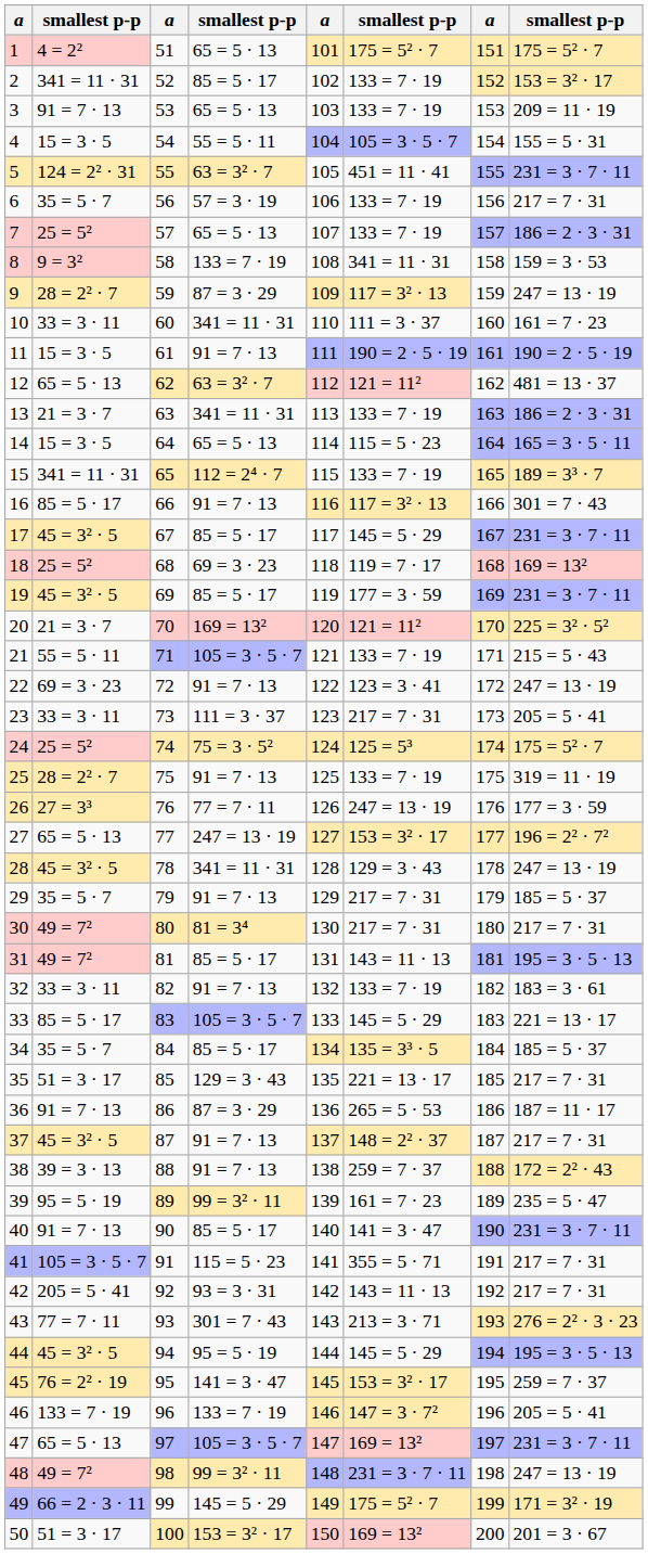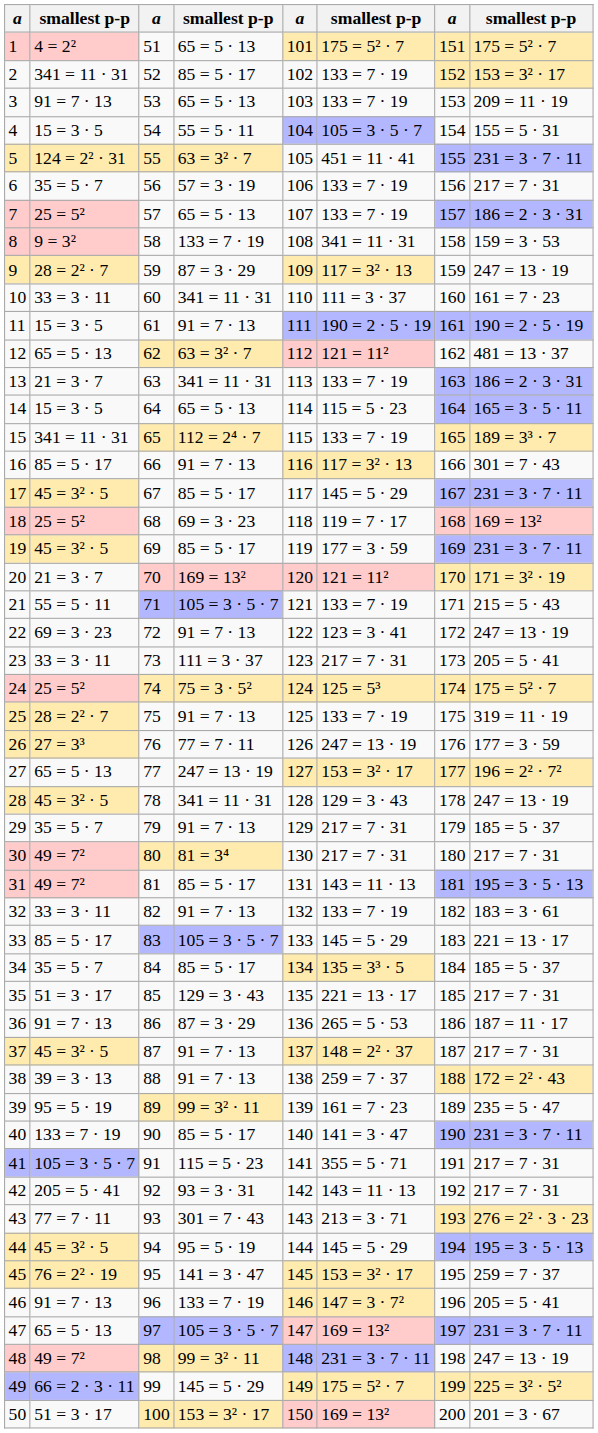 <table class="wikitable">
 <tr>
 <th><em>a</em></th>
 <th>smallest p-p</th>
 <th><em>a</em></th>
 <th>smallest p-p</th>
 <th><em>a</em></th>
 <th>smallest p-p</th>
 <th><em>a</em></th>
 <th>smallest p-p</th>
 </tr>
 <tr>
 <td bgcolor="#FFCBCB">1</td>
 <td bgcolor="#FFCBCB">4 = 2²</td>
 <td>51</td>
 <td>65 = 5 · 13</td>
 <td bgcolor="#FFEBAD">101</td>
 <td bgcolor="#FFEBAD">175 = 5² · 7</td>
 <td bgcolor="#FFEBAD">151</td>
 <td bgcolor="#FFEBAD">175 = 5² · 7</td>
 </tr>
 <tr>
 <td>2</td>
 <td>341 = 11 · 31</td>
 <td>52</td>
 <td>85 = 5 · 17</td>
 <td>102</td>
 <td>133 = 7 · 19</td>
 <td bgcolor="#FFEBAD">152</td>
 <td bgcolor="#FFEBAD">153 = 3² · 17</td>
 </tr>
 <tr>
 <td>3</td>
 <td>91 = 7 · 13</td>
 <td>53</td>
 <td>65 = 5 · 13</td>
 <td>103</td>
 <td>133 = 7 · 19</td>
 <td>153</td>
 <td>209 = 11 · 19</td>
 </tr>
 <tr>
 <td>4</td>
 <td>15 = 3 · 5</td>
 <td>54</td>
 <td>55 = 5 · 11</td>
 <td bgcolor="#B3B7FF">104</td>
 <td bgcolor="#B3B7FF">105 = 3 · 5 · 7</td>
 <td>154</td>
 <td>155 = 5 · 31</td>
 </tr>
 <tr>
 <td bgcolor="#FFEBAD">5</td>
 <td bgcolor="#FFEBAD">124 = 2² · 31</td>
 <td bgcolor="#FFEBAD">55</td>
 <td bgcolor="#FFEBAD">63 = 3² · 7</td>
 <td>105</td>
 <td>451 = 11 · 41</td>
 <td bgcolor="#B3B7FF">155</td>
 <td bgcolor="#B3B7FF">231 = 3 · 7 · 11</td>
 </tr>
 <tr>
 <td>6</td>
 <td>35 = 5 · 7</td>
 <td>56</td>
 <td>57 = 3 · 19</td>
 <td>106</td>
 <td>133 = 7 · 19</td>
 <td>156</td>
 <td>217 = 7 · 31</td>
 </tr>
 <tr>
 <td bgcolor="#FFCBCB">7</td>
 <td bgcolor="#FFCBCB">25 = 5²</td>
 <td>57</td>
 <td>65 = 5 · 13</td>
 <td>107</td>
 <td>133 = 7 · 19</td>
 <td bgcolor="#B3B7FF">157</td>
 <td bgcolor="#B3B7FF">186 = 2 · 3 · 31</td>
 </tr>
 <tr>
 <td bgcolor="#FFCBCB">8</td>
 <td bgcolor="#FFCBCB">9 = 3²</td>
 <td>58</td>
 <td>133 = 7 · 19</td>
 <td>108</td>
 <td>341 = 11 · 31</td>
 <td>158</td>
 <td>159 = 3 · 53</td>
 </tr>
 <tr>
 <td bgcolor="#FFEBAD">9</td>
 <td bgcolor="#FFEBAD">28 = 2² · 7</td>
 <td>59</td>
 <td>87 = 3 · 29</td>
 <td bgcolor="#FFEBAD">109</td>
 <td bgcolor="#FFEBAD">117 = 3² · 13</td>
 <td>159</td>
 <td>247 = 13 · 19</td>
 </tr>
 <tr>
 <td>10</td>
 <td>33 = 3 · 11</td>
 <td>60</td>
 <td>341 = 11 · 31</td>
 <td>110</td>
 <td>111 = 3 · 37</td>
 <td>160</td>
 <td>161 = 7 · 23</td>
 </tr>
 <tr>
 <td>11</td>
 <td>15 = 3 · 5</td>
 <td>61</td>
 <td>91 = 7 · 13</td>
 <td bgcolor="#B3B7FF">111</td>
 <td bgcolor="#B3B7FF">190 = 2 · 5 · 19</td>
 <td bgcolor="#B3B7FF">161</td>
 <td bgcolor="#B3B7FF">190 = 2 · 5 · 19</td>
 </tr>
 <tr>
 <td>12</td>
 <td>65 = 5 · 13</td>
 <td bgcolor="#FFEBAD">62</td>
 <td bgcolor="#FFEBAD">63 = 3² · 7</td>
 <td bgcolor="#FFCBCB">112</td>
 <td bgcolor="#FFCBCB">121 = 11²</td>
 <td>162</td>
 <td>481 = 13 · 37</td>
 </tr>
 <tr>
 <td>13</td>
 <td>21 = 3 · 7</td>
 <td>63</td>
 <td>341 = 11 · 31</td>
 <td>113</td>
 <td>133 = 7 · 19</td>
 <td bgcolor="#B3B7FF">163</td>
 <td bgcolor="#B3B7FF">186 = 2 · 3 · 31</td>
 </tr>
 <tr>
 <td>14</td>
 <td>15 = 3 · 5</td>
 <td>64</td>
 <td>65 = 5 · 13</td>
 <td>114</td>
 <td>115 = 5 · 23</td>
 <td bgcolor="#B3B7FF">164</td>
 <td bgcolor="#B3B7FF">165 = 3 · 5 · 11</td>
 </tr>
 <tr>
 <td>15</td>
 <td>341 = 11 · 31</td>
 <td bgcolor="#FFEBAD">65</td>
 <td bgcolor="#FFEBAD">112 = 2⁴ · 7</td>
 <td>115</td>
 <td>133 = 7 · 19</td>
 <td bgcolor="#FFEBAD">165</td>
 <td bgcolor="#FFEBAD">189 = 3³ · 7</td>
 </tr>
 <tr>
 <td>16</td>
 <td>85 = 5 · 17</td>
 <td>66</td>
 <td>91 = 7 · 13</td>
 <td bgcolor="#FFEBAD">116</td>
 <td bgcolor="#FFEBAD">117 = 3² · 13</td>
 <td>166</td>
 <td>301 = 7 · 43</td>
 </tr>
 <tr>
 <td bgcolor="#FFEBAD">17</td>
 <td bgcolor="#FFEBAD">45 = 3² · 5</td>
 <td>67</td>
 <td>85 = 5 · 17</td>
 <td>117</td>
 <td>145 = 5 · 29</td>
 <td bgcolor="#B3B7FF">167</td>
 <td bgcolor="#B3B7FF">231 = 3 · 7 · 11</td>
 </tr>
 <tr>
 <td bgcolor="#FFCBCB">18</td>
 <td bgcolor="#FFCBCB">25 = 5²</td>
 <td>68</td>
 <td>69 = 3 · 23</td>
 <td>118</td>
 <td>119 = 7 · 17</td>
 <td bgcolor="#FFCBCB">168</td>
 <td bgcolor="#FFCBCB">169 = 13²</td>
 </tr>
 <tr>
 <td bgcolor="#FFEBAD">19</td>
 <td bgcolor="#FFEBAD">45 = 3² · 5</td>
 <td>69</td>
 <td>85 = 5 · 17</td>
 <td>119</td>
 <td>177 = 3 · 59</td>
 <td bgcolor="#B3B7FF">169</td>
 <td bgcolor="#B3B7FF">231 = 3 · 7 · 11</td>
 </tr>
 <tr>
 <td>20</td>
 <td>21 = 3 · 7</td>
 <td bgcolor="#FFCBCB">70</td>
 <td bgcolor="#FFCBCB">169 = 13²</td>
 <td bgcolor="#FFCBCB">120</td>
 <td bgcolor="#FFCBCB">121 = 11²</td>
 <td bgcolor="#FFEBAD">170</td>
-<td bgcolor="#FFEBAD">225 = 3² · 5²</td>
+<td bgcolor="#FFEBAD">171 = 3² · 19</td>
 </tr>
 <tr>
 <td>21</td>
 <td>55 = 5 · 11</td>
 <td bgcolor="#B3B7FF">71</td>
 <td bgcolor="#B3B7FF">105 = 3 · 5 · 7</td>
 <td>121</td>
 <td>133 = 7 · 19</td>
 <td>171</td>
 <td>215 = 5 · 43</td>
 </tr>
 <tr>
 <td>22</td>
 <td>69 = 3 · 23</td>
 <td>72</td>
 <td>91 = 7 · 13</td>
 <td>122</td>
 <td>123 = 3 · 41</td>
 <td>172</td>
 <td>247 = 13 · 19</td>
 </tr>
 <tr>
 <td>23</td>
 <td>33 = 3 · 11</td>
 <td>73</td>
 <td>111 = 3 · 37</td>
 <td>123</td>
 <td>217 = 7 · 31</td>
 <td>173</td>
 <td>205 = 5 · 41</td>
 </tr>
 <tr>
 <td bgcolor="#FFCBCB">24</td>
 <td bgcolor="#FFCBCB">25 = 5²</td>
 <td bgcolor="#FFEBAD">74</td>
 <td bgcolor="#FFEBAD">75 = 3 · 5²</td>
 <td bgcolor="#FFEBAD">124</td>
 <td bgcolor="#FFEBAD">125 = 5³</td>
 <td bgcolor="#FFEBAD">174</td>
 <td bgcolor="#FFEBAD">175 = 5² · 7</td>
 </tr>
 <tr>
 <td bgcolor="#FFEBAD">25</td>
 <td bgcolor="#FFEBAD">28 = 2² · 7</td>
 <td>75</td>
 <td>91 = 7 · 13</td>
 <td>125</td>
 <td>133 = 7 · 19</td>
 <td>175</td>
 <td>319 = 11 · 19</td>
 </tr>
 <tr>
 <td bgcolor="#FFEBAD">26</td>
 <td bgcolor="#FFEBAD">27 = 3³</td>
 <td>76</td>
 <td>77 = 7 · 11</td>
 <td>126</td>
 <td>247 = 13 · 19</td>
 <td>176</td>
 <td>177 = 3 · 59</td>
 </tr>
 <tr>
 <td>27</td>
 <td>65 = 5 · 13</td>
 <td>77</td>
 <td>247 = 13 · 19</td>
 <td bgcolor="#FFEBAD">127</td>
 <td bgcolor="#FFEBAD">153 = 3² · 17</td>
 <td bgcolor="#FFEBAD">177</td>
 <td bgcolor="#FFEBAD">196 = 2² · 7²</td>
 </tr>
 <tr>
 <td bgcolor="#FFEBAD">28</td>
 <td bgcolor="#FFEBAD">45 = 3² · 5</td>
 <td>78</td>
 <td>341 = 11 · 31</td>
 <td>128</td>
 <td>129 = 3 · 43</td>
 <td>178</td>
 <td>247 = 13 · 19</td>
 </tr>
 <tr>
 <td>29</td>
 <td>35 = 5 · 7</td>
 <td>79</td>
 <td>91 = 7 · 13</td>
 <td>129</td>
 <td>217 = 7 · 31</td>
 <td>179</td>
 <td>185 = 5 · 37</td>
 </tr>
 <tr>
 <td bgcolor="#FFCBCB">30</td>
 <td bgcolor="#FFCBCB">49 = 7²</td>
 <td bgcolor="#FFEBAD">80</td>
 <td bgcolor="#FFEBAD">81 = 3⁴</td>
 <td>130</td>
 <td>217 = 7 · 31</td>
 <td>180</td>
 <td>217 = 7 · 31</td>
 </tr>
 <tr>
 <td bgcolor="#FFCBCB">31</td>
 <td bgcolor="#FFCBCB">49 = 7²</td>
 <td>81</td>
 <td>85 = 5 · 17</td>
 <td>131</td>
 <td>143 = 11 · 13</td>
 <td bgcolor="#B3B7FF">181</td>
 <td bgcolor="#B3B7FF">195 = 3 · 5 · 13</td>
 </tr>
 <tr>
 <td>32</td>
 <td>33 = 3 · 11</td>
 <td>82</td>
 <td>91 = 7 · 13</td>
 <td>132</td>
 <td>133 = 7 · 19</td>
 <td>182</td>
 <td>183 = 3 · 61</td>
 </tr>
 <tr>
 <td>33</td>
 <td>85 = 5 · 17</td>
 <td bgcolor="#B3B7FF">83</td>
 <td bgcolor="#B3B7FF">105 = 3 · 5 · 7</td>
 <td>133</td>
 <td>145 = 5 · 29</td>
 <td>183</td>
 <td>221 = 13 · 17</td>
 </tr>
 <tr>
 <td>34</td>
 <td>35 = 5 · 7</td>
 <td>84</td>
 <td>85 = 5 · 17</td>
 <td bgcolor="#FFEBAD">134</td>
 <td bgcolor="#FFEBAD">135 = 3³ · 5</td>
 <td>184</td>
 <td>185 = 5 · 37</td>
 </tr>
 <tr>
 <td>35</td>
 <td>51 = 3 · 17</td>
 <td>85</td>
 <td>129 = 3 · 43</td>
 <td>135</td>
 <td>221 = 13 · 17</td>
 <td>185</td>
 <td>217 = 7 · 31</td>
 </tr>
 <tr>
 <td>36</td>
 <td>91 = 7 · 13</td>
 <td>86</td>
 <td>87 = 3 · 29</td>
 <td>136</td>
 <td>265 = 5 · 53</td>
 <td>186</td>
 <td>187 = 11 · 17</td>
 </tr>
 <tr>
 <td bgcolor="#FFEBAD">37</td>
 <td bgcolor="#FFEBAD">45 = 3² · 5</td>
 <td>87</td>
 <td>91 = 7 · 13</td>
 <td bgcolor="#FFEBAD">137</td>
 <td bgcolor="#FFEBAD">148 = 2² · 37</td>
 <td>187</td>
 <td>217 = 7 · 31</td>
 </tr>
 <tr>
 <td>38</td>
 <td>39 = 3 · 13</td>
 <td>88</td>
 <td>91 = 7 · 13</td>
 <td>138</td>
 <td>259 = 7 · 37</td>
 <td bgcolor="#FFEBAD">188</td>
 <td bgcolor="#FFEBAD">172 = 2² · 43</td>
 </tr>
 <tr>
 <td>39</td>
 <td>95 = 5 · 19</td>
 <td bgcolor="#FFEBAD">89</td>
 <td bgcolor="#FFEBAD">99 = 3² · 11</td>
 <td>139</td>
 <td>161 = 7 · 23</td>
 <td>189</td>
 <td>235 = 5 · 47</td>
 </tr>
 <tr>
 <td>40</td>
-<td>91 = 7 · 13</td>
+<td>133 = 7 · 19</td>
 <td>90</td>
 <td>85 = 5 · 17</td>
 <td>140</td>
 <td>141 = 3 · 47</td>
 <td bgcolor="#B3B7FF">190</td>
 <td bgcolor="#B3B7FF">231 = 3 · 7 · 11</td>
 </tr>
 <tr>
 <td bgcolor="#B3B7FF">41</td>
 <td bgcolor="#B3B7FF">105 = 3 · 5 · 7</td>
 <td>91</td>
 <td>115 = 5 · 23</td>
 <td>141</td>
 <td>355 = 5 · 71</td>
 <td>191</td>
 <td>217 = 7 · 31</td>
 </tr>
 <tr>
 <td>42</td>
 <td>205 = 5 · 41</td>
 <td>92</td>
 <td>93 = 3 · 31</td>
 <td>142</td>
 <td>143 = 11 · 13</td>
 <td>192</td>
 <td>217 = 7 · 31</td>
 </tr>
 <tr>
 <td>43</td>
 <td>77 = 7 · 11</td>
 <td>93</td>
 <td>301 = 7 · 43</td>
 <td>143</td>
 <td>213 = 3 · 71</td>
 <td bgcolor="#FFEBAD">193</td>
 <td bgcolor="#FFEBAD">276 = 2² · 3 · 23</td>
 </tr>
 <tr>
 <td bgcolor="#FFEBAD">44</td>
 <td bgcolor="#FFEBAD">45 = 3² · 5</td>
 <td>94</td>
 <td>95 = 5 · 19</td>
 <td>144</td>
 <td>145 = 5 · 29</td>
 <td bgcolor="#B3B7FF">194</td>
 <td bgcolor="#B3B7FF">195 = 3 · 5 · 13</td>
 </tr>
 <tr>
 <td bgcolor="#FFEBAD">45</td>
 <td bgcolor="#FFEBAD">76 = 2² · 19</td>
 <td>95</td>
 <td>141 = 3 · 47</td>
 <td bgcolor="#FFEBAD">145</td>
 <td bgcolor="#FFEBAD">153 = 3² · 17</td>
 <td>195</td>
 <td>259 = 7 · 37</td>
 </tr>
 <tr>
 <td>46</td>
-<td>133 = 7 · 19</td>
+<td>91 = 7 · 13</td>
 <td>96</td>
 <td>133 = 7 · 19</td>
 <td bgcolor="#FFEBAD">146</td>
 <td bgcolor="#FFEBAD">147 = 3 · 7²</td>
 <td>196</td>
 <td>205 = 5 · 41</td>
 </tr>
 <tr>
 <td>47</td>
 <td>65 = 5 · 13</td>
 <td bgcolor="#B3B7FF">97</td>
 <td bgcolor="#B3B7FF">105 = 3 · 5 · 7</td>
 <td bgcolor="#FFCBCB">147</td>
 <td bgcolor="#FFCBCB">169 = 13²</td>
 <td bgcolor="#B3B7FF">197</td>
 <td bgcolor="#B3B7FF">231 = 3 · 7 · 11</td>
 </tr>
 <tr>
 <td bgcolor="#FFCBCB">48</td>
 <td bgcolor="#FFCBCB">49 = 7²</td>
 <td bgcolor="#FFEBAD">98</td>
 <td bgcolor="#FFEBAD">99 = 3² · 11</td>
 <td bgcolor="#B3B7FF">148</td>
 <td bgcolor="#B3B7FF">231 = 3 · 7 · 11</td>
 <td>198</td>
 <td>247 = 13 · 19</td>
 </tr>
 <tr>
 <td bgcolor="#B3B7FF">49</td>
 <td bgcolor="#B3B7FF">66 = 2 · 3 · 11</td>
 <td>99</td>
 <td>145 = 5 · 29</td>
 <td bgcolor="#FFEBAD">149</td>
 <td bgcolor="#FFEBAD">175 = 5² · 7</td>
 <td bgcolor="#FFEBAD">199</td>
-<td bgcolor="#FFEBAD">171 = 3² · 19</td>
+<td bgcolor="#FFEBAD">225 = 3² · 5²</td>
 </tr>
 <tr>
 <td>50</td>
 <td>51 = 3 · 17</td>
 <td bgcolor="#FFEBAD">100</td>
 <td bgcolor="#FFEBAD">153 = 3² · 17</td>
 <td bgcolor="#FFCBCB">150</td>
 <td bgcolor="#FFCBCB">169 = 13²</td>
 <td>200</td>
 <td>201 = 3 · 67</td>
 </tr>
 </table>
